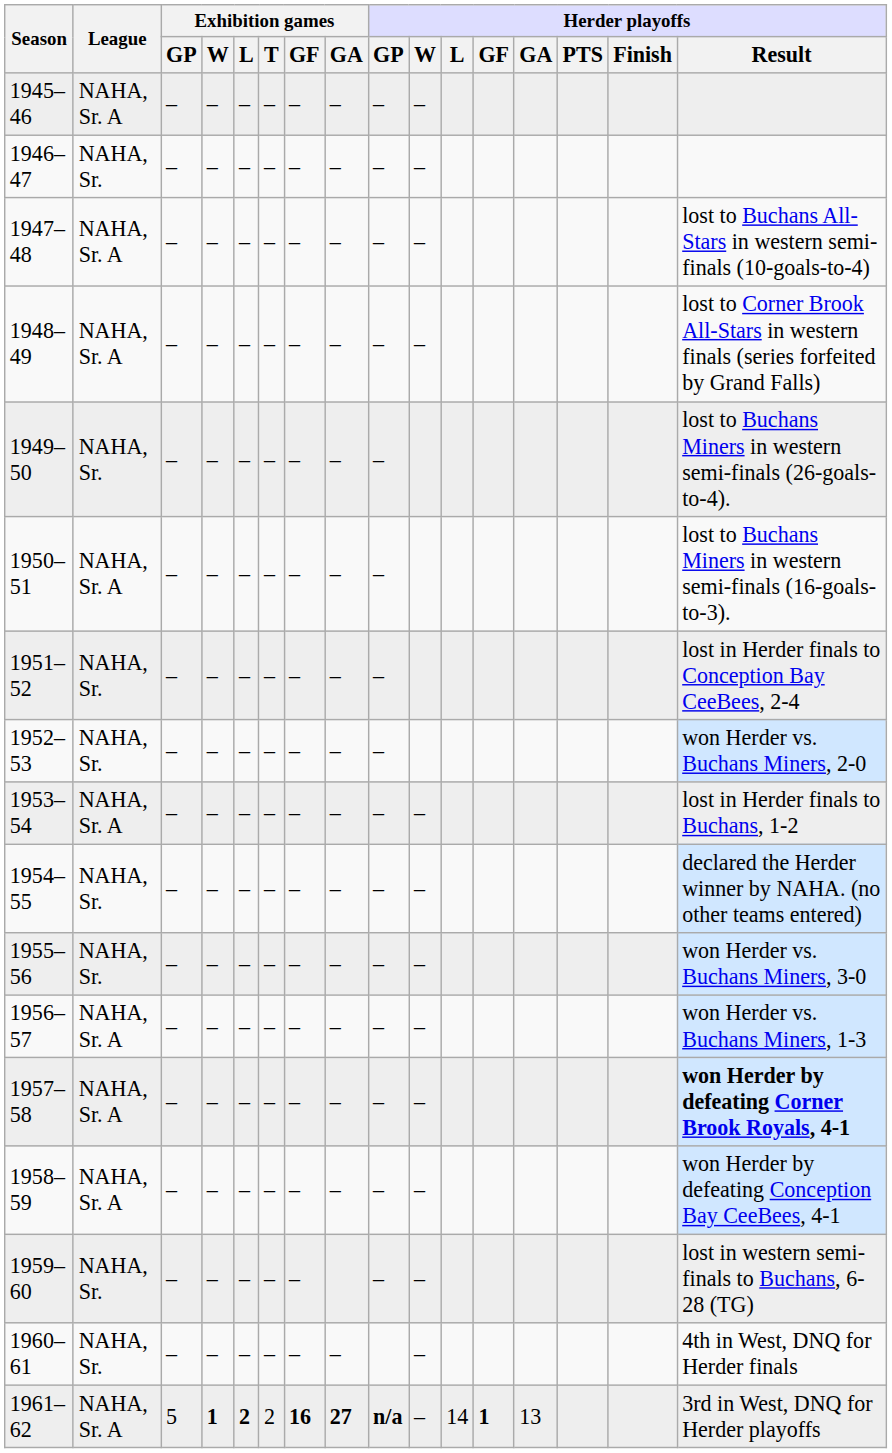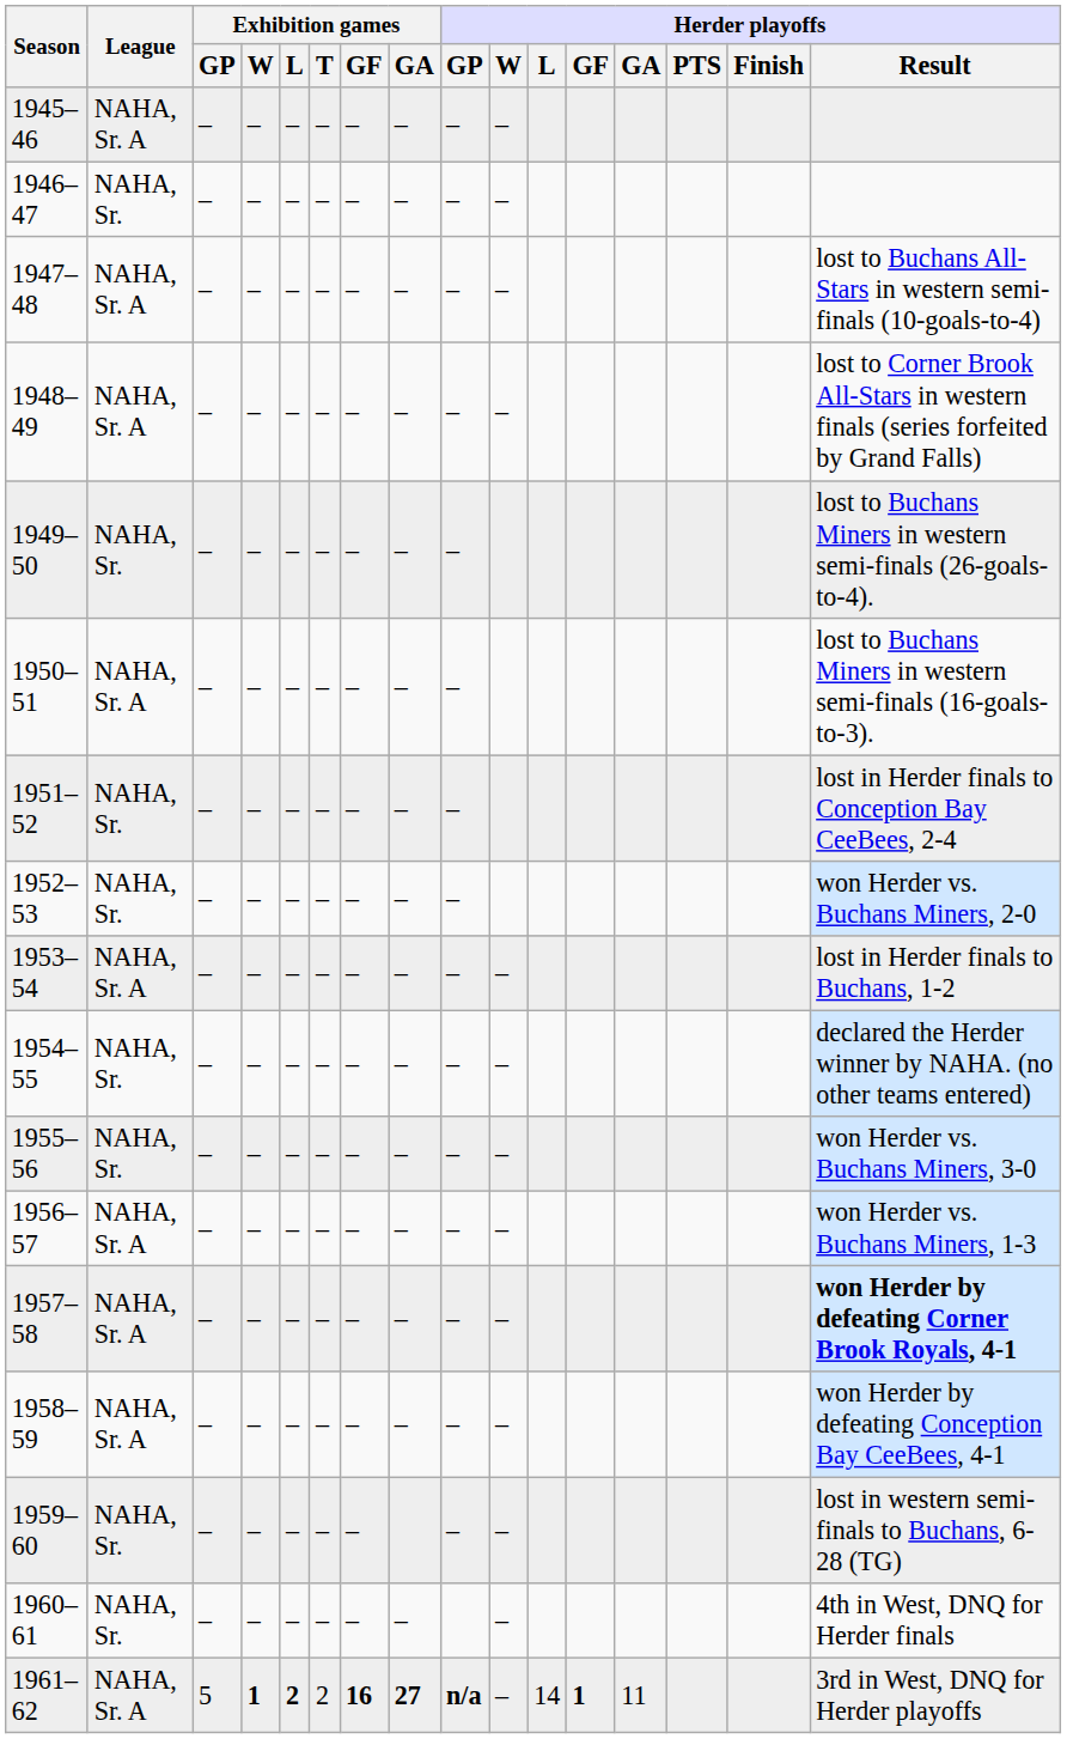 <table class="wikitable plainrowheaders"  style="text-align: background:#dddddd; center; font-size: 95%">
 <tr align="center" style="font-size: small; font-weight:bold; padding:5px;">
 <th rowspan="2" scope="col">Season</th>
 <th rowspan="2" scope="col">League</th>
 <th colspan="6">Exhibition games</th>
 <th style="background:#ddf;" colspan="12">Herder playoffs</th>
 </tr>
 <tr style="text-align: center">
 <th scope="col">GP</th>
 <th scope="col">W</th>
 <th scope="col">L</th>
 <th scope="col">T</th>
 <th scope="col">GF</th>
 <th scope="col">GA</th>
 <th scope="col">GP</th>
 <th scope="col">W</th>
 <th scope="col">L</th>
 <th scope="col">GF</th>
 <th scope="col">GA</th>
 <th scope="col">PTS</th>
 <th scope="col">Finish</th>
 <th scope="col">Result</th>
 </tr>
 <tr style="background:#eee;">
 <td>1945–46</td>
 <td>NAHA, Sr. A</td>
 <td>–</td>
 <td>–</td>
 <td>–</td>
 <td>–</td>
 <td>–</td>
 <td>–</td>
 <td>–</td>
 <td>–</td>
 <td></td>
 <td></td>
 <td></td>
 <td></td>
 <td></td>
 <td></td>
 </tr>
 <tr>
 <td>1946–47</td>
 <td>NAHA, Sr.</td>
 <td>–</td>
 <td>–</td>
 <td>–</td>
 <td>–</td>
 <td>–</td>
 <td>–</td>
 <td>–</td>
 <td>–</td>
 <td></td>
 <td></td>
 <td></td>
 <td></td>
 <td></td>
 <td></td>
 </tr>
 <tr>
 <td>1947–48</td>
 <td>NAHA, Sr. A</td>
 <td>–</td>
 <td>–</td>
 <td>–</td>
 <td>–</td>
 <td>–</td>
 <td>–</td>
 <td>–</td>
 <td>–</td>
 <td></td>
 <td></td>
 <td></td>
 <td></td>
 <td></td>
 <td>lost to <a href='#'>Buchans All-Stars</a> in western semi-finals (10-goals-to-4)</td>
 </tr>
 <tr>
 <td>1948–49</td>
 <td>NAHA, Sr. A</td>
 <td>–</td>
 <td>–</td>
 <td>–</td>
 <td>–</td>
 <td>–</td>
 <td>–</td>
 <td>–</td>
 <td>–</td>
 <td></td>
 <td></td>
 <td></td>
 <td></td>
 <td></td>
 <td>lost to <a href='#'>Corner Brook All-Stars</a> in western finals (series forfeited by Grand Falls)</td>
 </tr>
 <tr style="background:#eee;">
 <td>1949–50</td>
 <td>NAHA, Sr.</td>
 <td>–</td>
 <td>–</td>
 <td>–</td>
 <td>–</td>
 <td>–</td>
 <td>–</td>
 <td>–</td>
 <td></td>
 <td></td>
 <td></td>
 <td></td>
 <td></td>
 <td></td>
 <td>lost to <a href='#'>Buchans Miners</a> in western semi-finals (26-goals-to-4).</td>
 </tr>
 <tr>
 <td>1950–51</td>
 <td>NAHA, Sr. A</td>
 <td>–</td>
 <td>–</td>
 <td>–</td>
 <td>–</td>
 <td>–</td>
 <td>–</td>
 <td>–</td>
 <td></td>
 <td></td>
 <td></td>
 <td></td>
 <td></td>
 <td></td>
 <td>lost to <a href='#'>Buchans Miners</a> in western semi-finals (16-goals-to-3).</td>
 </tr>
 <tr style="background:#eee;">
 <td>1951–52</td>
 <td>NAHA, Sr.</td>
 <td>–</td>
 <td>–</td>
 <td>–</td>
 <td>–</td>
 <td>–</td>
 <td>–</td>
 <td>–</td>
 <td></td>
 <td></td>
 <td></td>
 <td></td>
 <td></td>
 <td></td>
 <td>lost in Herder finals to <a href='#'>Conception Bay CeeBees</a>, 2-4</td>
 </tr>
 <tr>
 <td>1952–53</td>
 <td>NAHA, Sr.</td>
 <td>–</td>
 <td>–</td>
 <td>–</td>
 <td>–</td>
 <td>–</td>
 <td>–</td>
 <td>–</td>
 <td></td>
 <td></td>
 <td></td>
 <td></td>
 <td></td>
 <td></td>
 <td style="background: #D0E7FF;">won Herder vs. <a href='#'>Buchans Miners</a>, 2-0</td>
 </tr>
 <tr style="background:#eee;">
 <td>1953–54</td>
 <td>NAHA, Sr. A</td>
 <td>–</td>
 <td>–</td>
 <td>–</td>
 <td>–</td>
 <td>–</td>
 <td>–</td>
 <td>–</td>
 <td>–</td>
 <td></td>
 <td></td>
 <td></td>
 <td></td>
 <td></td>
 <td>lost in Herder finals to <a href='#'>Buchans</a>, 1-2</td>
 </tr>
 <tr>
 <td>1954–55</td>
 <td>NAHA, Sr.</td>
 <td>–</td>
 <td>–</td>
 <td>–</td>
 <td>–</td>
 <td>–</td>
 <td>–</td>
 <td>–</td>
 <td>–</td>
 <td></td>
 <td></td>
 <td></td>
 <td></td>
 <td></td>
 <td style="background: #D0E7FF;">declared the Herder winner by NAHA. (no other teams entered)</td>
 </tr>
 <tr style="background:#eee;">
 <td>1955–56</td>
 <td>NAHA, Sr.</td>
 <td>–</td>
 <td>–</td>
 <td>–</td>
 <td>–</td>
 <td>–</td>
 <td>–</td>
 <td>–</td>
 <td>–</td>
 <td></td>
 <td></td>
 <td></td>
 <td></td>
 <td></td>
 <td style="background: #D0E7FF;">won Herder vs. <a href='#'>Buchans Miners</a>, 3-0</td>
 </tr>
 <tr>
 <td>1956–57</td>
 <td>NAHA, Sr. A</td>
 <td>–</td>
 <td>–</td>
 <td>–</td>
 <td>–</td>
 <td>–</td>
 <td>–</td>
 <td>–</td>
 <td>–</td>
 <td></td>
 <td></td>
 <td></td>
 <td></td>
 <td></td>
 <td style="background: #D0E7FF;">won Herder vs. <a href='#'>Buchans Miners</a>, 1-3</td>
 </tr>
 <tr style="background:#eee;">
 <td>1957–58</td>
 <td>NAHA, Sr. A</td>
 <td>–</td>
 <td>–</td>
 <td>–</td>
 <td>–</td>
 <td>–</td>
 <td>–</td>
 <td>–</td>
 <td>–</td>
 <td></td>
 <td></td>
 <td></td>
 <td></td>
 <td></td>
 <td style="background: #D0E7FF;"><strong>won Herder by defeating <a href='#'>Corner Brook Royals</a>, 4-1</strong></td>
 </tr>
 <tr>
 <td>1958–59</td>
 <td>NAHA, Sr. A</td>
 <td>–</td>
 <td>–</td>
 <td>–</td>
 <td>–</td>
 <td>–</td>
 <td>–</td>
 <td>–</td>
 <td>–</td>
 <td></td>
 <td></td>
 <td></td>
 <td></td>
 <td></td>
 <td style="background: #D0E7FF;">won Herder by defeating <a href='#'>Conception Bay CeeBees</a>, 4-1</td>
 </tr>
 <tr style="background:#eee;">
 <td>1959–60</td>
 <td>NAHA, Sr.</td>
 <td>–</td>
 <td>–</td>
 <td>–</td>
 <td>–</td>
 <td>–</td>
 <td></td>
 <td>–</td>
 <td>–</td>
 <td></td>
 <td></td>
 <td></td>
 <td></td>
 <td></td>
 <td>lost in western semi-finals to <a href='#'>Buchans</a>, 6-28 (TG)</td>
 </tr>
 <tr>
 <td>1960–61</td>
 <td>NAHA, Sr.</td>
 <td>–</td>
 <td>–</td>
 <td>–</td>
 <td>–</td>
 <td>–</td>
 <td>–</td>
 <td></td>
 <td>–</td>
 <td></td>
 <td></td>
 <td></td>
 <td></td>
 <td></td>
 <td>4th in West, DNQ for Herder finals</td>
 </tr>
 <tr style="background:#eee;">
 <td>1961–62</td>
 <td>NAHA, Sr. A</td>
 <td>5</td>
 <td><strong>1</strong></td>
 <td><strong>2</strong></td>
 <td>2</td>
 <td><strong>16</strong></td>
 <td><strong>27</strong></td>
 <td><strong>n/a</strong></td>
 <td>–</td>
 <td>14</td>
 <td><strong>1</strong></td>
-<td>13</td>
+<td>11</td>
 <td></td>
 <td></td>
 <td>3rd in West, DNQ for Herder playoffs</td>
 </tr>
 </table>
